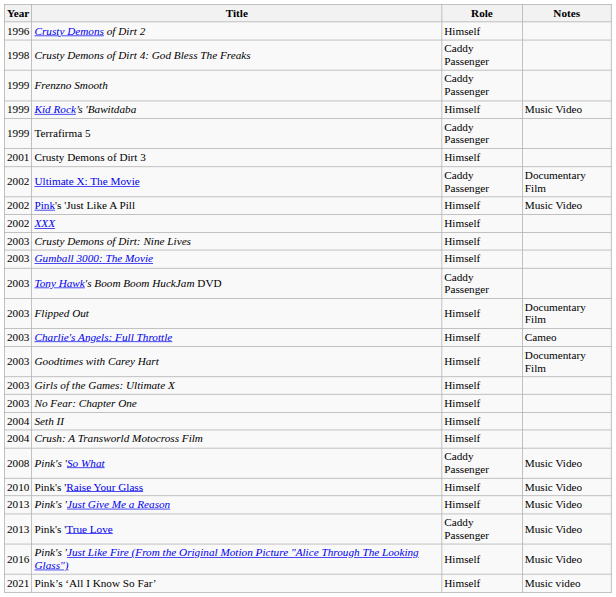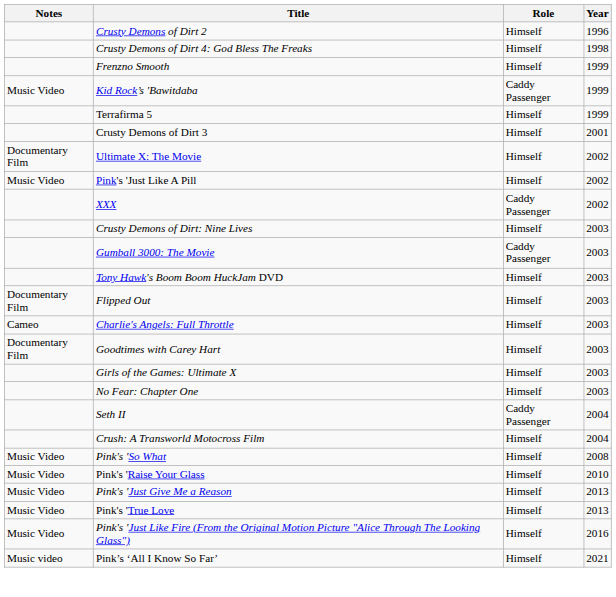 <table class="wikitable sortable">
 <tr>
-<th>Year</th>
+<th class="unsortable">Notes</th>
 <th>Title</th>
 <th>Role</th>
-<th class="unsortable">Notes</th>
+<th>Year</th>
 </tr>
 <tr>
-<td>1996</td>
+<td></td>
 <td><em><a href='#'>Crusty Demons</a> of Dirt 2</em></td>
 <td>Himself</td>
-<td></td>
+<td>1996</td>
 </tr>
 <tr>
+<td></td>
+<td><em>Crusty Demons of Dirt 4: God Bless The Freaks</em></td>
+<td>Himself</td>
 <td>1998</td>
-<td><em>Crusty Demons of Dirt 4: God Bless The Freaks</em></td>
-<td>Caddy Passenger</td>
-<td></td>
 </tr>
 <tr>
+<td></td>
+<td><em>Frenzno Smooth</em></td>
+<td>Himself</td>
 <td>1999</td>
-<td><em>Frenzno Smooth</em></td>
-<td>Caddy Passenger</td>
-<td></td>
 </tr>
 <tr>
+<td>Music Video</td>
+<td><em><a href='#'>Kid Rock</a>’s 'Bawitdaba<strong></td>
+<td>Caddy Passenger</td>
 <td>1999</td>
-<td><em><a href='#'>Kid Rock</a>’s 'Bawitdaba<strong></td>
-<td>Himself</td>
-<td>Music Video</td>
 </tr>
 <tr>
+<td></td>
+<td></em>Terrafirma 5<em></td>
+<td>Himself</td>
 <td>1999</td>
-<td></em>Terrafirma 5<em></td>
-<td>Caddy Passenger</td>
-<td></td>
 </tr>
 <tr>
-<td>2001</td>
+<td></td>
 <td></em>Crusty Demons of Dirt 3<em></td>
 <td>Himself</td>
-<td></td>
+<td>2001</td>
 </tr>
 <tr>
+<td>Documentary Film</td>
+<td></em><a href='#'>Ultimate X: The Movie</a><em></td>
+<td>Himself</td>
 <td>2002</td>
-<td></em><a href='#'>Ultimate X: The Movie</a><em></td>
-<td>Caddy Passenger</td>
-<td>Documentary Film</td>
 </tr>
 <tr>
-<td>2002</td>
+<td>Music Video</td>
 <td></em><a href='#'>Pink</a>'s 'Just Like A Pill</strong></td>
 <td>Himself</td>
-<td>Music Video</td>
+<td>2002</td>
 </tr>
 <tr>
+<td></td>
+<td><em><a href='#'>XXX</a></em></td>
+<td>Caddy Passenger</td>
 <td>2002</td>
-<td><em><a href='#'>XXX</a></em></td>
-<td>Himself</td>
-<td></td>
 </tr>
 <tr>
-<td>2003</td>
+<td></td>
 <td><em>Crusty Demons of Dirt: Nine Lives</em></td>
 <td>Himself</td>
-<td></td>
+<td>2003</td>
 </tr>
 <tr>
+<td></td>
+<td><em><a href='#'>Gumball 3000: The Movie</a></em></td>
+<td>Caddy Passenger</td>
 <td>2003</td>
-<td><em><a href='#'>Gumball 3000: The Movie</a></em></td>
-<td>Himself</td>
-<td></td>
 </tr>
 <tr>
+<td></td>
+<td><em><a href='#'>Tony Hawk</a>'s Boom Boom HuckJam</em> DVD</td>
+<td>Himself</td>
 <td>2003</td>
-<td><em><a href='#'>Tony Hawk</a>'s Boom Boom HuckJam</em> DVD</td>
-<td>Caddy Passenger</td>
-<td></td>
 </tr>
 <tr>
-<td>2003</td>
+<td>Documentary Film</td>
 <td><em>Flipped Out</em></td>
 <td>Himself</td>
-<td>Documentary Film</td>
+<td>2003</td>
 </tr>
 <tr>
-<td>2003</td>
+<td>Cameo</td>
 <td><em><a href='#'>Charlie's Angels: Full Throttle</a></em></td>
 <td>Himself</td>
-<td>Cameo</td>
+<td>2003</td>
 </tr>
 <tr>
-<td>2003</td>
+<td>Documentary Film</td>
 <td><em>Goodtimes with Carey Hart</em></td>
 <td>Himself</td>
-<td>Documentary Film</td>
+<td>2003</td>
 </tr>
 <tr>
-<td>2003</td>
+<td></td>
 <td><em>Girls of the Games: Ultimate X </em></td>
 <td>Himself</td>
-<td></td>
+<td>2003</td>
 </tr>
 <tr>
-<td>2003</td>
+<td></td>
 <td><em>No Fear: Chapter One</em></td>
 <td>Himself</td>
-<td></td>
+<td>2003</td>
 </tr>
 <tr>
+<td></td>
+<td><em>Seth II</em></td>
+<td>Caddy Passenger</td>
 <td>2004</td>
-<td><em>Seth II</em></td>
-<td>Himself</td>
-<td></td>
 </tr>
 <tr>
-<td>2004</td>
+<td></td>
 <td><em>Crush: A Transworld Motocross Film</em></td>
 <td>Himself</td>
-<td></td>
+<td>2004</td>
 </tr>
 <tr>
+<td>Music Video</td>
+<td><em>Pink's '<a href='#'>So What</a><strong></td>
+<td>Himself</td>
 <td>2008</td>
-<td><em>Pink's '<a href='#'>So What</a><strong></td>
-<td>Caddy Passenger</td>
-<td>Music Video</td>
 </tr>
 <tr>
-<td>2010</td>
+<td>Music Video</td>
 <td></em>Pink's '<a href='#'>Raise Your Glass</a></strong></td>
 <td>Himself</td>
-<td>Music Video</td>
+<td>2010</td>
 </tr>
 <tr>
-<td>2013</td>
+<td>Music Video</td>
 <td><em>Pink's '<a href='#'>Just Give Me a Reason</a><strong></td>
 <td>Himself</td>
-<td>Music Video</td>
+<td>2013</td>
 </tr>
 <tr>
+<td>Music Video</td>
+<td></em>Pink's '<a href='#'>True Love</a></strong></td>
+<td>Himself</td>
 <td>2013</td>
-<td></em>Pink's '<a href='#'>True Love</a></strong></td>
-<td>Caddy Passenger</td>
-<td>Music Video</td>
 </tr>
 <tr>
-<td>2016</td>
+<td>Music Video</td>
 <td><em>Pink's '<a href='#'>Just Like Fire (From the Original Motion Picture "Alice Through The Looking Glass")</a><strong></td>
 <td>Himself</td>
-<td>Music Video</td>
+<td>2016</td>
 </tr>
 <tr>
-<td>2021</td>
+<td>Music video</td>
 <td>Pink’s ‘All I Know So Far’</td>
 <td>Himself</td>
-<td>Music video</td>
+<td>2021</td>
 </tr>
 </table>
